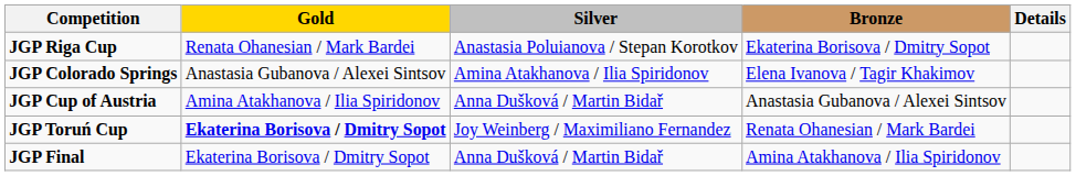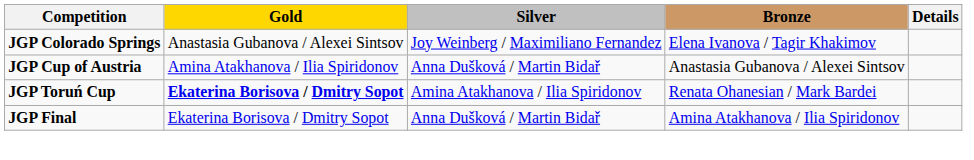 <table class="wikitable">
 <tr>
 <th>Competition</th>
 <td align=center bgcolor=gold><strong>Gold</strong></td>
 <td align=center bgcolor=silver><strong>Silver</strong></td>
 <td align=center bgcolor=cc9966><strong>Bronze</strong></td>
 <th>Details</th>
 </tr>
 <tr>
-<td><strong>JGP Riga Cup</strong></td>
-<td> <a href='#'>Renata Ohanesian</a> / <a href='#'>Mark Bardei</a></td>
-<td> <a href='#'>Anastasia Poluianova</a> / Stepan Korotkov</td>
-<td> <a href='#'>Ekaterina Borisova</a> / <a href='#'>Dmitry Sopot</a></td>
-<td><br></td>
-</tr>
-<tr>
 <td><strong>JGP Colorado Springs</strong></td>
 <td> Anastasia Gubanova / Alexei Sintsov</td>
-<td> <a href='#'>Amina Atakhanova</a> / <a href='#'>Ilia Spiridonov</a></td>
+<td> <a href='#'>Joy Weinberg</a> / <a href='#'>Maximiliano Fernandez</a></td>
 <td> <a href='#'>Elena Ivanova</a> / <a href='#'>Tagir Khakimov</a></td>
 <td></td>
 </tr>
 <tr>
 <td><strong>JGP Cup of Austria</strong></td>
 <td> <a href='#'>Amina Atakhanova</a> / <a href='#'>Ilia Spiridonov</a></td>
 <td> <a href='#'>Anna Dušková</a> / <a href='#'>Martin Bidař</a></td>
 <td> Anastasia Gubanova / Alexei Sintsov</td>
 <td></td>
 </tr>
 <tr>
 <td><strong>JGP Toruń Cup</strong></td>
 <td><strong> <a href='#'>Ekaterina Borisova</a> / <a href='#'>Dmitry Sopot</a></strong></td>
-<td> <a href='#'>Joy Weinberg</a> / <a href='#'>Maximiliano Fernandez</a></td>
+<td> <a href='#'>Amina Atakhanova</a> / <a href='#'>Ilia Spiridonov</a></td>
 <td> <a href='#'>Renata Ohanesian</a> / <a href='#'>Mark Bardei</a></td>
 <td></td>
 </tr>
 <tr>
 <td><strong>JGP Final</strong></td>
 <td> <a href='#'>Ekaterina Borisova</a> / <a href='#'>Dmitry Sopot</a></td>
 <td> <a href='#'>Anna Dušková</a> / <a href='#'>Martin Bidař</a></td>
 <td> <a href='#'>Amina Atakhanova</a> / <a href='#'>Ilia Spiridonov</a></td>
 <td></td>
 </tr>
 </table>
